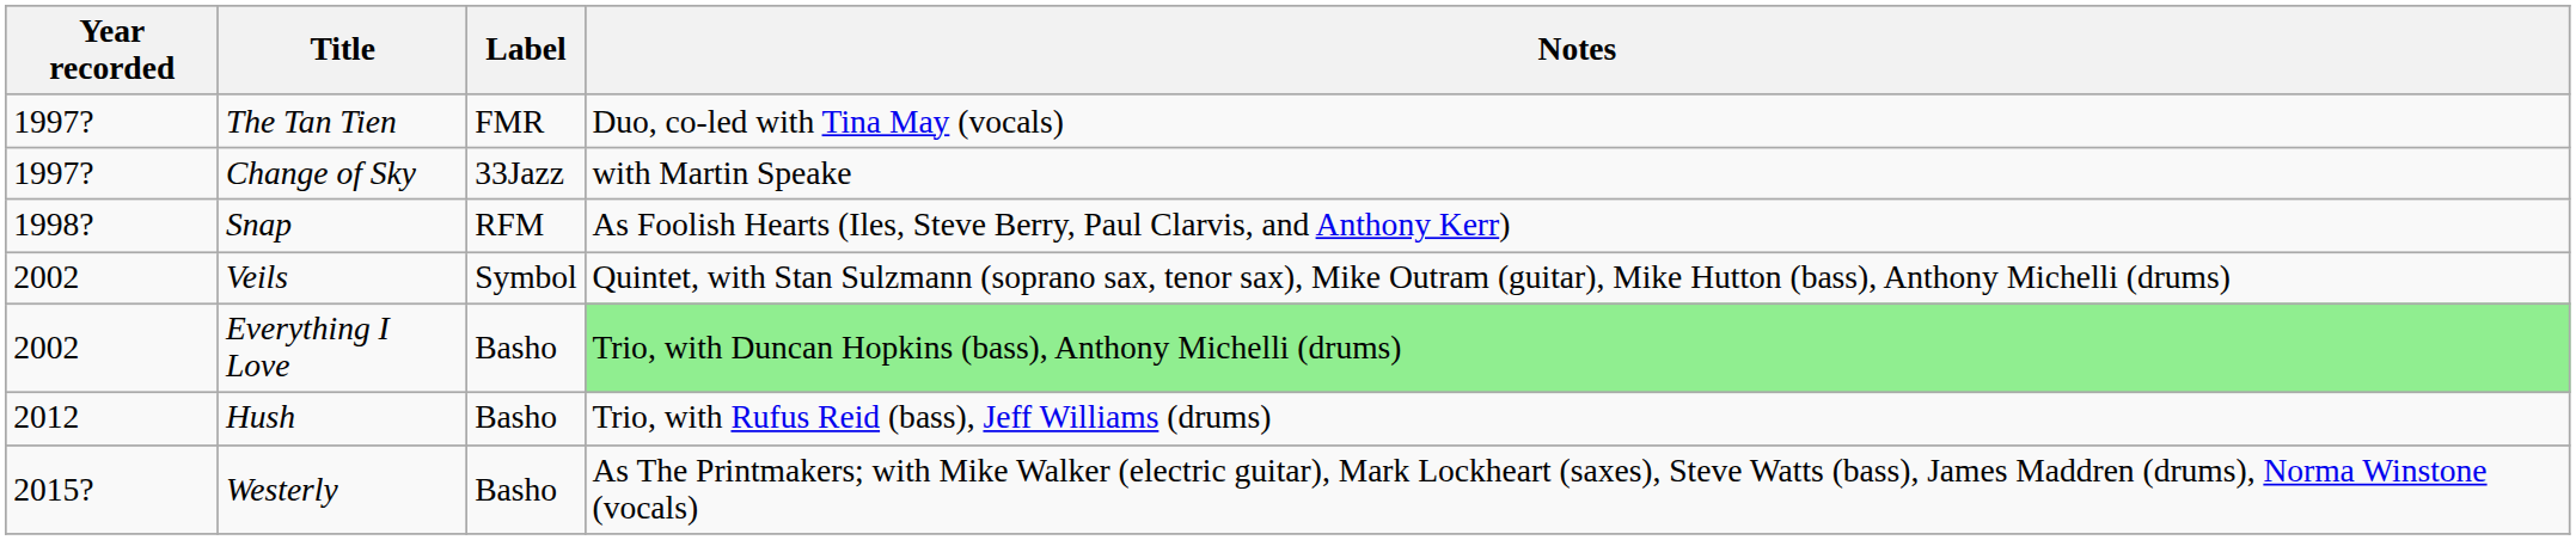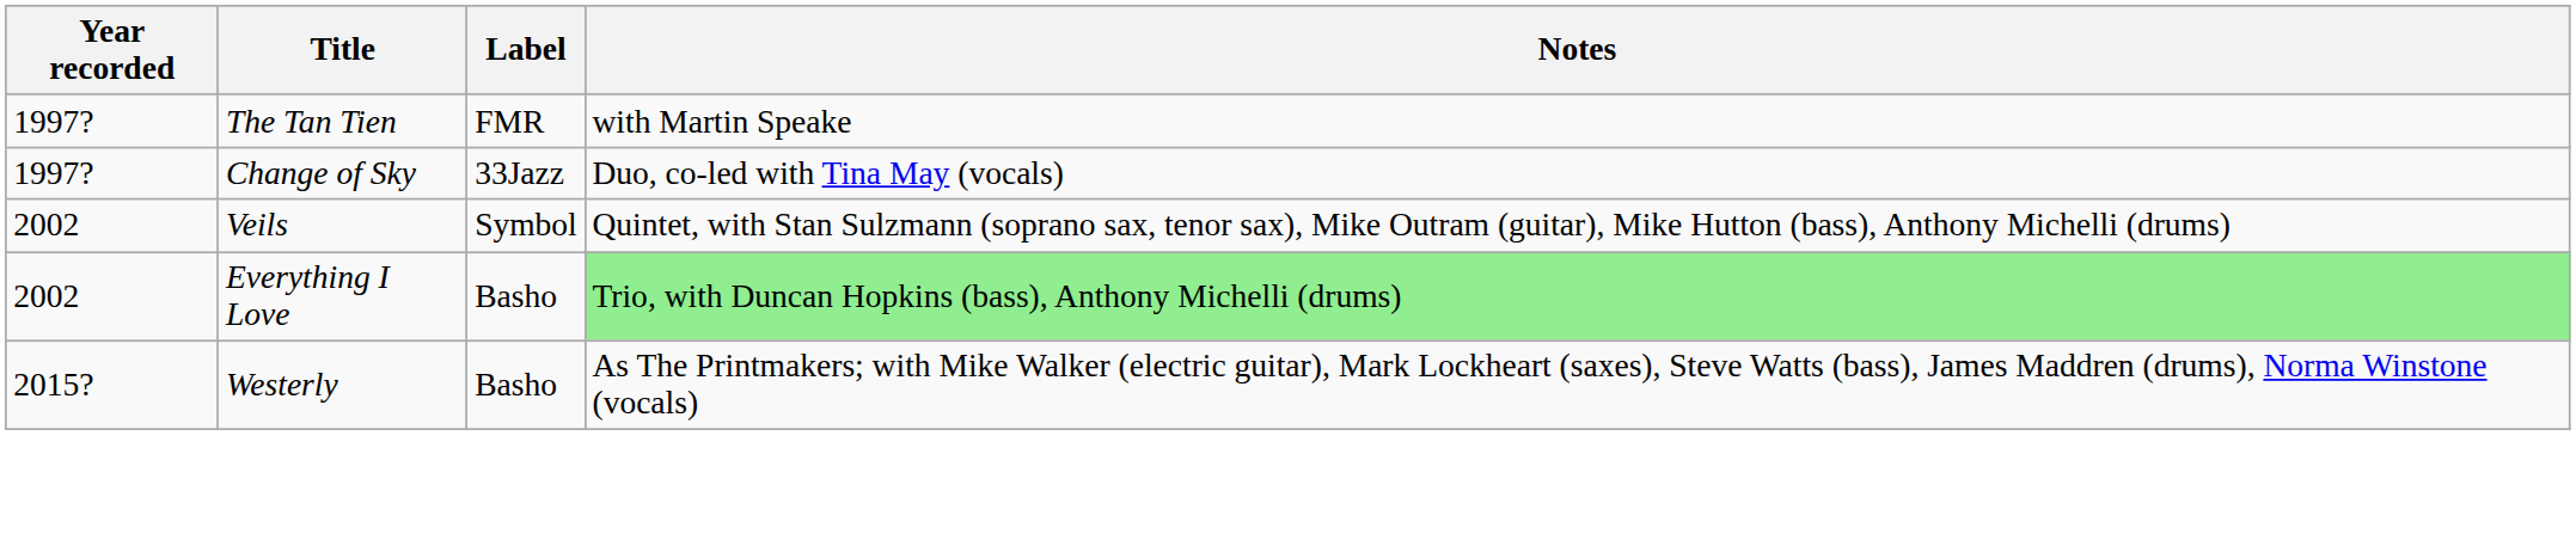 <table class="wikitable sortable">
 <tr>
 <th>Year recorded</th>
 <th>Title</th>
 <th>Label</th>
 <th>Notes</th>
 </tr>
 <tr>
 <td>1997?</td>
 <td><em>The Tan Tien</em></td>
 <td>FMR</td>
-<td>Duo, co-led with <a href='#'>Tina May</a> (vocals)</td>
+<td>with Martin Speake</td>
 </tr>
 <tr>
 <td>1997?</td>
 <td><em>Change of Sky</em></td>
 <td>33Jazz</td>
-<td>with Martin Speake</td>
-</tr>
-<tr>
-<td>1998?</td>
-<td><em>Snap</em></td>
-<td>RFM</td>
-<td>As Foolish Hearts (Iles, Steve Berry, Paul Clarvis, and <a href='#'>Anthony Kerr</a>)</td>
+<td>Duo, co-led with <a href='#'>Tina May</a> (vocals)</td>
 </tr>
 <tr>
 <td>2002</td>
 <td><em>Veils</em></td>
 <td>Symbol</td>
 <td>Quintet, with Stan Sulzmann (soprano sax, tenor sax), Mike Outram (guitar), Mike Hutton (bass), Anthony Michelli (drums)</td>
 </tr>
 <tr>
 <td>2002</td>
 <td><em>Everything I Love</em></td>
 <td>Basho</td>
 <td style="background: lightgreen;">Trio, with Duncan Hopkins (bass), Anthony Michelli (drums)</td>
 </tr>
 <tr>
-<td>2012</td>
-<td><em>Hush</em></td>
-<td>Basho</td>
-<td>Trio, with <a href='#'>Rufus Reid</a> (bass), <a href='#'>Jeff Williams</a> (drums)</td>
-</tr>
-<tr>
 <td>2015?</td>
 <td><em>Westerly</em></td>
 <td>Basho</td>
 <td>As The Printmakers; with Mike Walker (electric guitar), Mark Lockheart (saxes), Steve Watts (bass), James Maddren (drums), <a href='#'>Norma Winstone</a> (vocals)</td>
 </tr>
 </table>
